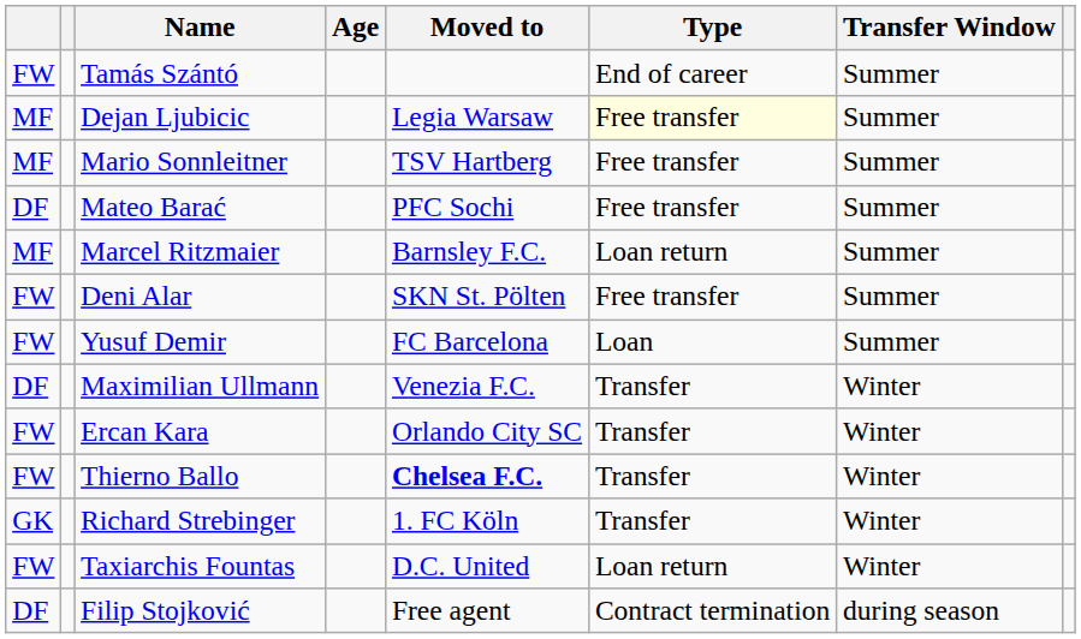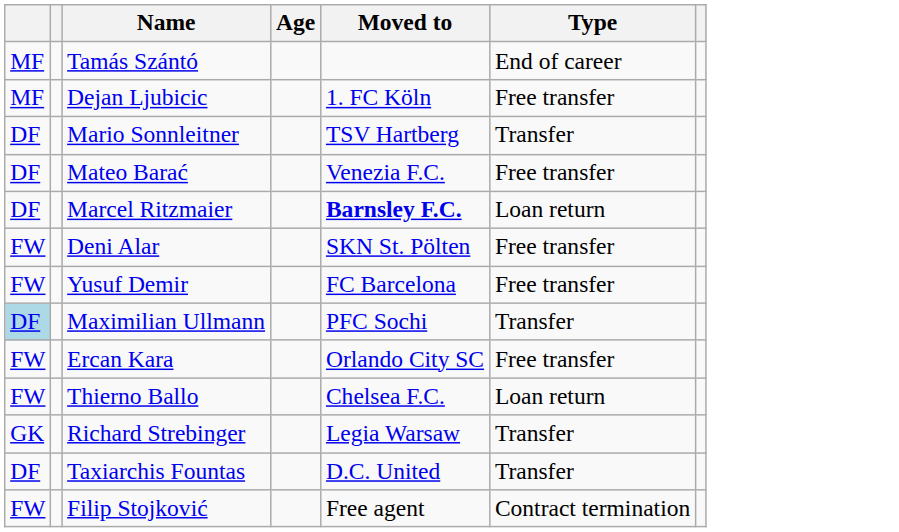 <table class="wikitable">
 <tr>
 <th></th>
 <th></th>
 <th>Name</th>
 <th>Age</th>
 <th>Moved to</th>
 <th>Type</th>
-<th>Transfer Window</th>
 <th></th>
 </tr>
 <tr>
-<td><a href='#'>FW</a></td>
+<td><a href='#'>MF</a></td>
 <td></td>
 <td><a href='#'>Tamás Szántó</a></td>
 <td></td>
 <td></td>
 <td>End of career</td>
-<td>Summer</td>
 <td></td>
 </tr>
 <tr>
 <td><a href='#'>MF</a></td>
 <td></td>
 <td><a href='#'>Dejan Ljubicic</a></td>
 <td></td>
-<td> <a href='#'>Legia Warsaw</a></td>
-<td style="background: lightyellow;">Free transfer</td>
-<td>Summer</td>
+<td> <a href='#'>1. FC Köln</a></td>
+<td>Free transfer</td>
 <td></td>
 </tr>
 <tr>
-<td><a href='#'>MF</a></td>
+<td><a href='#'>DF</a></td>
 <td></td>
 <td><a href='#'>Mario Sonnleitner</a></td>
 <td></td>
 <td> <a href='#'>TSV Hartberg</a></td>
-<td>Free transfer</td>
-<td>Summer</td>
+<td>Transfer</td>
 <td></td>
 </tr>
 <tr>
 <td><a href='#'>DF</a></td>
 <td></td>
 <td><a href='#'>Mateo Barać</a></td>
 <td></td>
-<td> <a href='#'>PFC Sochi</a></td>
+<td>  <a href='#'>Venezia F.C.</a></td>
 <td>Free transfer</td>
-<td>Summer</td>
 <td></td>
 </tr>
 <tr>
-<td><a href='#'>MF</a></td>
+<td><a href='#'>DF</a></td>
 <td></td>
 <td><a href='#'>Marcel Ritzmaier</a></td>
 <td></td>
-<td> <a href='#'>Barnsley F.C.</a></td>
+<td><strong> <a href='#'>Barnsley F.C.</a></strong></td>
 <td>Loan return</td>
-<td>Summer</td>
 <td></td>
 </tr>
 <tr>
 <td><a href='#'>FW</a></td>
 <td></td>
 <td><a href='#'>Deni Alar</a></td>
 <td></td>
 <td>  <a href='#'>SKN St. Pölten</a></td>
 <td>Free transfer</td>
-<td>Summer</td>
 <td></td>
 </tr>
 <tr>
 <td><a href='#'>FW</a></td>
 <td></td>
 <td><a href='#'>Yusuf Demir</a></td>
 <td></td>
 <td>  <a href='#'>FC Barcelona</a></td>
-<td>Loan</td>
-<td>Summer</td>
+<td>Free transfer</td>
 <td></td>
 </tr>
 <tr>
-<td><a href='#'>DF</a></td>
+<td style="background: lightblue;"><a href='#'>DF</a></td>
 <td></td>
 <td><a href='#'>Maximilian Ullmann</a></td>
 <td></td>
-<td>  <a href='#'>Venezia F.C.</a></td>
+<td> <a href='#'>PFC Sochi</a></td>
 <td>Transfer</td>
-<td>Winter</td>
 <td></td>
 </tr>
 <tr>
 <td><a href='#'>FW</a></td>
 <td></td>
 <td><a href='#'>Ercan Kara</a></td>
 <td></td>
 <td>  <a href='#'>Orlando City SC</a></td>
-<td>Transfer</td>
-<td>Winter</td>
+<td>Free transfer</td>
 <td></td>
 </tr>
 <tr>
 <td><a href='#'>FW</a></td>
 <td></td>
 <td><a href='#'>Thierno Ballo</a></td>
 <td></td>
-<td><strong> <a href='#'>Chelsea F.C.</a></strong></td>
-<td>Transfer</td>
-<td>Winter</td>
+<td> <a href='#'>Chelsea F.C.</a></td>
+<td>Loan return</td>
 <td></td>
 </tr>
 <tr>
 <td><a href='#'>GK</a></td>
 <td></td>
 <td><a href='#'>Richard Strebinger</a></td>
 <td></td>
-<td> <a href='#'>1. FC Köln</a></td>
+<td> <a href='#'>Legia Warsaw</a></td>
 <td>Transfer</td>
-<td>Winter</td>
+<td></td>
+</tr>
+<tr>
+<td><a href='#'>DF</a></td>
+<td></td>
+<td><a href='#'>Taxiarchis Fountas</a></td>
+<td></td>
+<td> <a href='#'>D.C. United</a></td>
+<td>Transfer</td>
 <td></td>
 </tr>
 <tr>
 <td><a href='#'>FW</a></td>
 <td></td>
-<td><a href='#'>Taxiarchis Fountas</a></td>
-<td></td>
-<td> <a href='#'>D.C. United</a></td>
-<td>Loan return</td>
-<td>Winter</td>
-<td></td>
-</tr>
-<tr>
-<td><a href='#'>DF</a></td>
-<td></td>
 <td><a href='#'>Filip Stojković</a></td>
 <td></td>
 <td>Free agent</td>
 <td>Contract termination</td>
-<td>during season</td>
 <td></td>
 </tr>
 </table>
